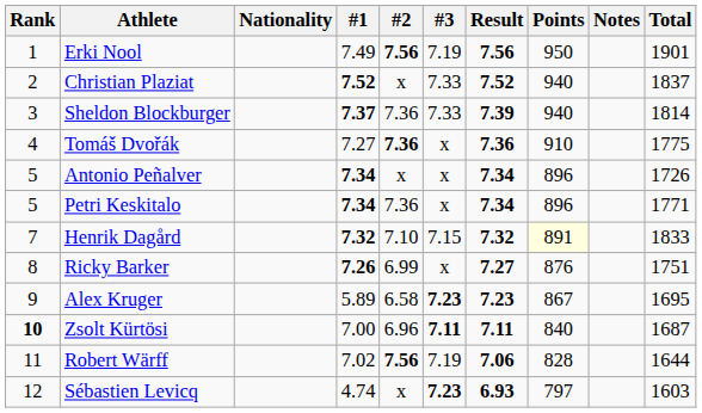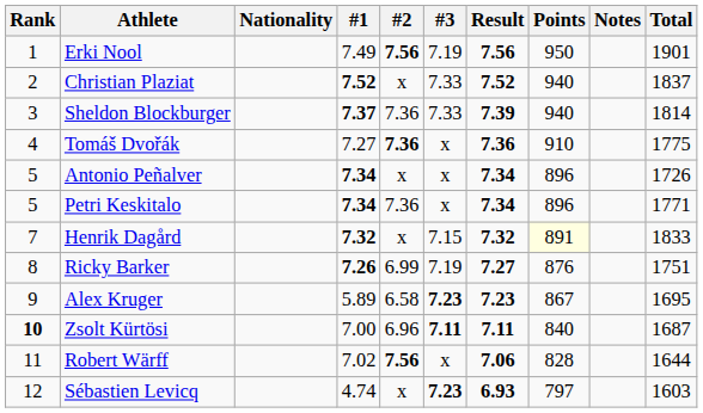 <table class="wikitable sortable" style="text-align:center">
 <tr>
 <th>Rank</th>
 <th>Athlete</th>
 <th>Nationality</th>
 <th>#1</th>
 <th>#2</th>
 <th>#3</th>
 <th>Result</th>
 <th>Points</th>
 <th>Notes</th>
 <th>Total</th>
 </tr>
 <tr>
 <td>1</td>
 <td align=left><a href='#'>Erki Nool</a></td>
 <td align=left></td>
 <td>7.49</td>
 <td><strong>7.56</strong></td>
 <td>7.19</td>
 <td><strong>7.56</strong></td>
 <td>950</td>
 <td></td>
 <td>1901</td>
 </tr>
 <tr>
 <td>2</td>
 <td align=left><a href='#'>Christian Plaziat</a></td>
 <td align=left></td>
 <td><strong>7.52</strong></td>
 <td>x</td>
 <td>7.33</td>
 <td><strong>7.52</strong></td>
 <td>940</td>
 <td></td>
 <td>1837</td>
 </tr>
 <tr>
 <td>3</td>
 <td align=left><a href='#'>Sheldon Blockburger</a></td>
 <td align=left></td>
 <td><strong>7.37</strong></td>
 <td>7.36</td>
 <td>7.33</td>
 <td><strong>7.39</strong></td>
 <td>940</td>
 <td></td>
 <td>1814</td>
 </tr>
 <tr>
 <td>4</td>
 <td align=left><a href='#'>Tomáš Dvořák</a></td>
 <td align=left></td>
 <td>7.27</td>
 <td><strong>7.36</strong></td>
 <td>x</td>
 <td><strong>7.36</strong></td>
 <td>910</td>
 <td></td>
 <td>1775</td>
 </tr>
 <tr>
 <td>5</td>
 <td align=left><a href='#'>Antonio Peñalver</a></td>
 <td align=left></td>
 <td><strong>7.34</strong></td>
 <td>x</td>
 <td>x</td>
 <td><strong>7.34</strong></td>
 <td>896</td>
 <td></td>
 <td>1726</td>
 </tr>
 <tr>
 <td>5</td>
 <td align=left><a href='#'>Petri Keskitalo</a></td>
 <td align=left></td>
 <td><strong>7.34</strong></td>
 <td>7.36</td>
 <td>x</td>
 <td><strong>7.34</strong></td>
 <td>896</td>
 <td></td>
 <td>1771</td>
 </tr>
 <tr>
 <td>7</td>
 <td align=left><a href='#'>Henrik Dagård</a></td>
 <td align=left></td>
 <td><strong>7.32</strong></td>
-<td>7.10</td>
+<td>x</td>
 <td>7.15</td>
 <td><strong>7.32</strong></td>
 <td style="background: lightyellow;">891</td>
 <td></td>
 <td>1833</td>
 </tr>
 <tr>
 <td>8</td>
 <td align=left><a href='#'>Ricky Barker</a></td>
 <td align=left></td>
 <td><strong>7.26</strong></td>
 <td>6.99</td>
-<td>x</td>
+<td>7.19</td>
 <td><strong>7.27</strong></td>
 <td>876</td>
 <td></td>
 <td>1751</td>
 </tr>
 <tr>
 <td>9</td>
 <td align=left><a href='#'>Alex Kruger</a></td>
 <td align=left></td>
 <td>5.89</td>
 <td>6.58</td>
 <td><strong>7.23</strong></td>
 <td><strong>7.23</strong></td>
 <td>867</td>
 <td></td>
 <td>1695</td>
 </tr>
 <tr>
 <td><strong>10</strong></td>
 <td align=left><a href='#'>Zsolt Kürtösi</a></td>
 <td align=left></td>
 <td>7.00</td>
 <td>6.96</td>
 <td><strong>7.11</strong></td>
 <td><strong>7.11</strong></td>
 <td>840</td>
 <td></td>
 <td>1687</td>
 </tr>
 <tr>
 <td>11</td>
 <td align=left><a href='#'>Robert Wärff</a></td>
 <td align=left></td>
 <td>7.02</td>
 <td><strong>7.56</strong></td>
-<td>7.19</td>
+<td>x</td>
 <td><strong>7.06</strong></td>
 <td>828</td>
 <td></td>
 <td>1644</td>
 </tr>
 <tr>
 <td>12</td>
 <td align=left><a href='#'>Sébastien Levicq</a></td>
 <td align=left></td>
 <td>4.74</td>
 <td>x</td>
 <td><strong>7.23</strong></td>
 <td><strong>6.93</strong></td>
 <td>797</td>
 <td></td>
 <td>1603</td>
 </tr>
 </table>
